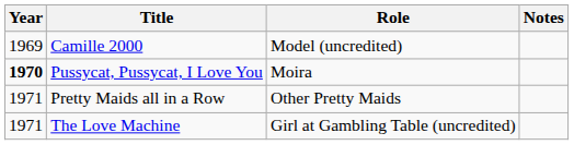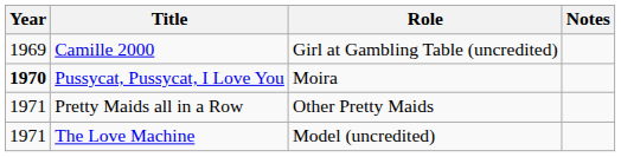 <table class="wikitable sortable">
 <tr>
 <th>Year</th>
 <th>Title</th>
 <th>Role</th>
 <th class="unsortable">Notes</th>
 </tr>
 <tr>
 <td>1969</td>
 <td><a href='#'>Camille 2000</a></td>
-<td>Model (uncredited)</td>
+<td>Girl at Gambling Table (uncredited)</td>
 <td></td>
 </tr>
 <tr>
 <td><strong>1970</strong></td>
 <td><a href='#'>Pussycat, Pussycat, I Love You</a></td>
 <td>Moira</td>
 <td></td>
 </tr>
 <tr>
 <td>1971</td>
 <td>Pretty Maids all in a Row</td>
 <td>Other Pretty Maids</td>
 <td></td>
 </tr>
 <tr>
 <td>1971</td>
 <td><a href='#'>The Love Machine</a></td>
-<td>Girl at Gambling Table (uncredited)</td>
+<td>Model (uncredited)</td>
 <td></td>
 </tr>
 </table>
